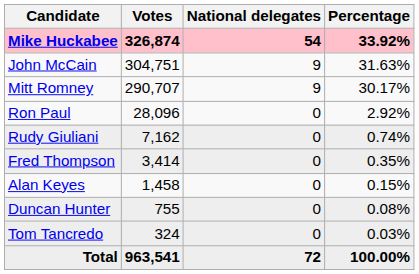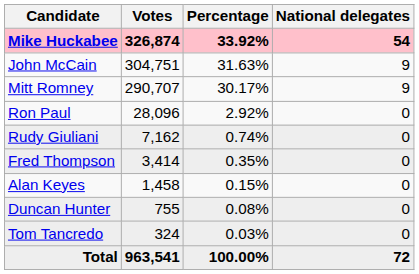 <table class="wikitable" style="text-align:right;">
 <tr>
 <th>Candidate</th>
 <th>Votes</th>
+<th>Percentage</th>
 <th>National delegates</th>
-<th>Percentage</th>
 </tr>
 <tr style="background:pink;">
 <td style="text-align:left;"><strong><a href='#'>Mike Huckabee</a></strong></td>
 <td><strong>326,874</strong></td>
+<td><strong>33.92%</strong></td>
 <td><strong>54</strong></td>
-<td><strong>33.92%</strong></td>
 </tr>
 <tr>
 <td style="text-align:left;"><a href='#'>John McCain</a></td>
 <td>304,751</td>
+<td>31.63%</td>
 <td>9</td>
-<td>31.63%</td>
 </tr>
 <tr>
 <td style="text-align:left;"><a href='#'>Mitt Romney</a></td>
 <td>290,707</td>
+<td>30.17%</td>
 <td>9</td>
-<td>30.17%</td>
 </tr>
 <tr>
 <td style="text-align:left;"><a href='#'>Ron Paul</a></td>
 <td>28,096</td>
+<td>2.92%</td>
 <td>0</td>
-<td>2.92%</td>
 </tr>
 <tr style="background:#eee;">
 <td style="text-align:left;"><a href='#'>Rudy Giuliani</a></td>
 <td>7,162</td>
+<td>0.74%</td>
 <td>0</td>
-<td>0.74%</td>
 </tr>
 <tr style="background:#eee;">
 <td style="text-align:left;"><a href='#'>Fred Thompson</a></td>
 <td>3,414</td>
+<td>0.35%</td>
 <td>0</td>
-<td>0.35%</td>
 </tr>
 <tr>
 <td style="text-align:left;"><a href='#'>Alan Keyes</a></td>
 <td>1,458</td>
+<td>0.15%</td>
 <td>0</td>
-<td>0.15%</td>
 </tr>
 <tr style="background:#eee;">
 <td style="text-align:left;"><a href='#'>Duncan Hunter</a></td>
 <td>755</td>
+<td>0.08%</td>
 <td>0</td>
-<td>0.08%</td>
 </tr>
 <tr style="background:#eee;">
 <td style="text-align:left;"><a href='#'>Tom Tancredo</a></td>
 <td>324</td>
+<td>0.03%</td>
 <td>0</td>
-<td>0.03%</td>
 </tr>
 <tr style="background:#eee;">
 <td><strong>Total</strong></td>
 <td><strong>963,541</strong></td>
+<td><strong>100.00%</strong></td>
 <td><strong>72</strong></td>
-<td><strong>100.00%</strong></td>
 </tr>
 </table>
